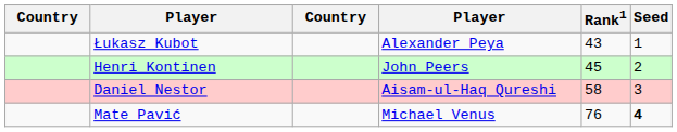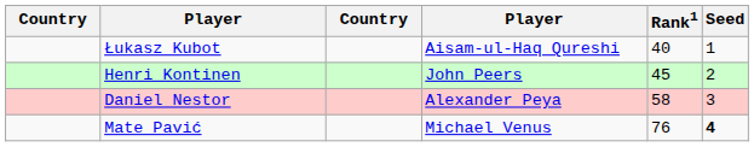 <table class="sortable wikitable">
 <tr>
 <th width="70">Country</th>
 <th width="175">Player</th>
 <th width="70">Country</th>
 <th width="175">Player</th>
 <th>Rank<sup>1</sup></th>
 <th>Seed</th>
 </tr>
 <tr>
 <td></td>
 <td><a href='#'>Łukasz Kubot</a></td>
 <td></td>
-<td><a href='#'>Alexander Peya</a></td>
-<td>43</td>
+<td><a href='#'>Aisam-ul-Haq Qureshi</a></td>
+<td>40</td>
 <td>1</td>
 </tr>
 <tr style="background:#cfc;">
 <td></td>
 <td><a href='#'>Henri Kontinen</a></td>
 <td></td>
 <td><a href='#'>John Peers</a></td>
 <td>45</td>
 <td>2</td>
 </tr>
 <tr style="background:#fcc;">
 <td></td>
 <td><a href='#'>Daniel Nestor</a></td>
 <td></td>
-<td><a href='#'>Aisam-ul-Haq Qureshi</a></td>
+<td><a href='#'>Alexander Peya</a></td>
 <td>58</td>
 <td>3</td>
 </tr>
 <tr>
 <td></td>
 <td><a href='#'>Mate Pavić</a></td>
 <td></td>
 <td><a href='#'>Michael Venus</a></td>
 <td>76</td>
 <td><strong>4</strong></td>
 </tr>
 </table>
